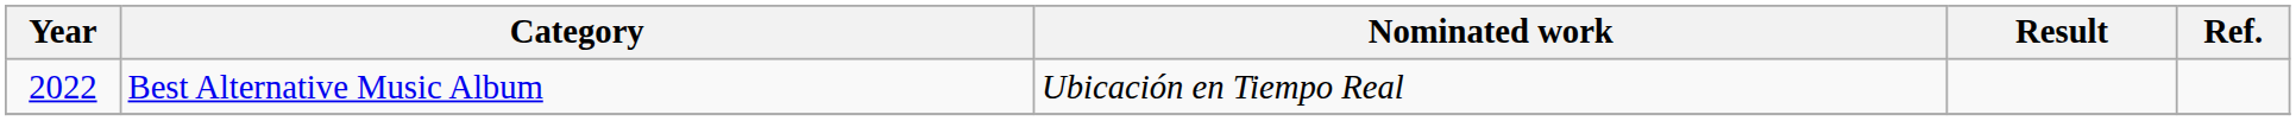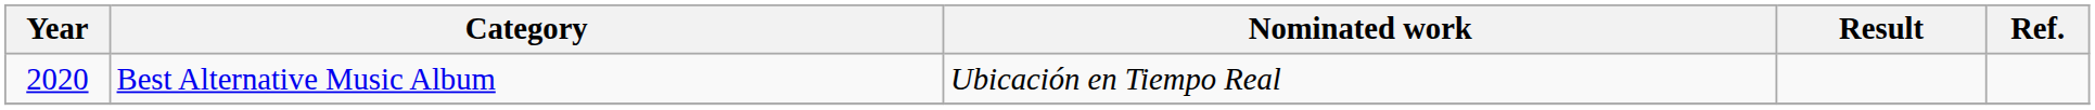 <table class="wikitable" style="width:85%;">
 <tr>
 <th width=5%>Year</th>
 <th style="width:40%;">Category</th>
 <th style="width:40%;">Nominated work</th>
 <th style="width:10%;">Result</th>
 <th style="width:5%;">Ref.</th>
 </tr>
 <tr>
-<td style="text-align:center;"><a href='#'>2022</a></td>
+<td style="text-align:center;"><a href='#'>2020</a></td>
 <td><a href='#'>Best Alternative Music Album</a></td>
 <td><em>Ubicación en Tiempo Real</em></td>
 <td></td>
 <td></td>
 </tr>
 <tr>
 </tr>
 </table>
